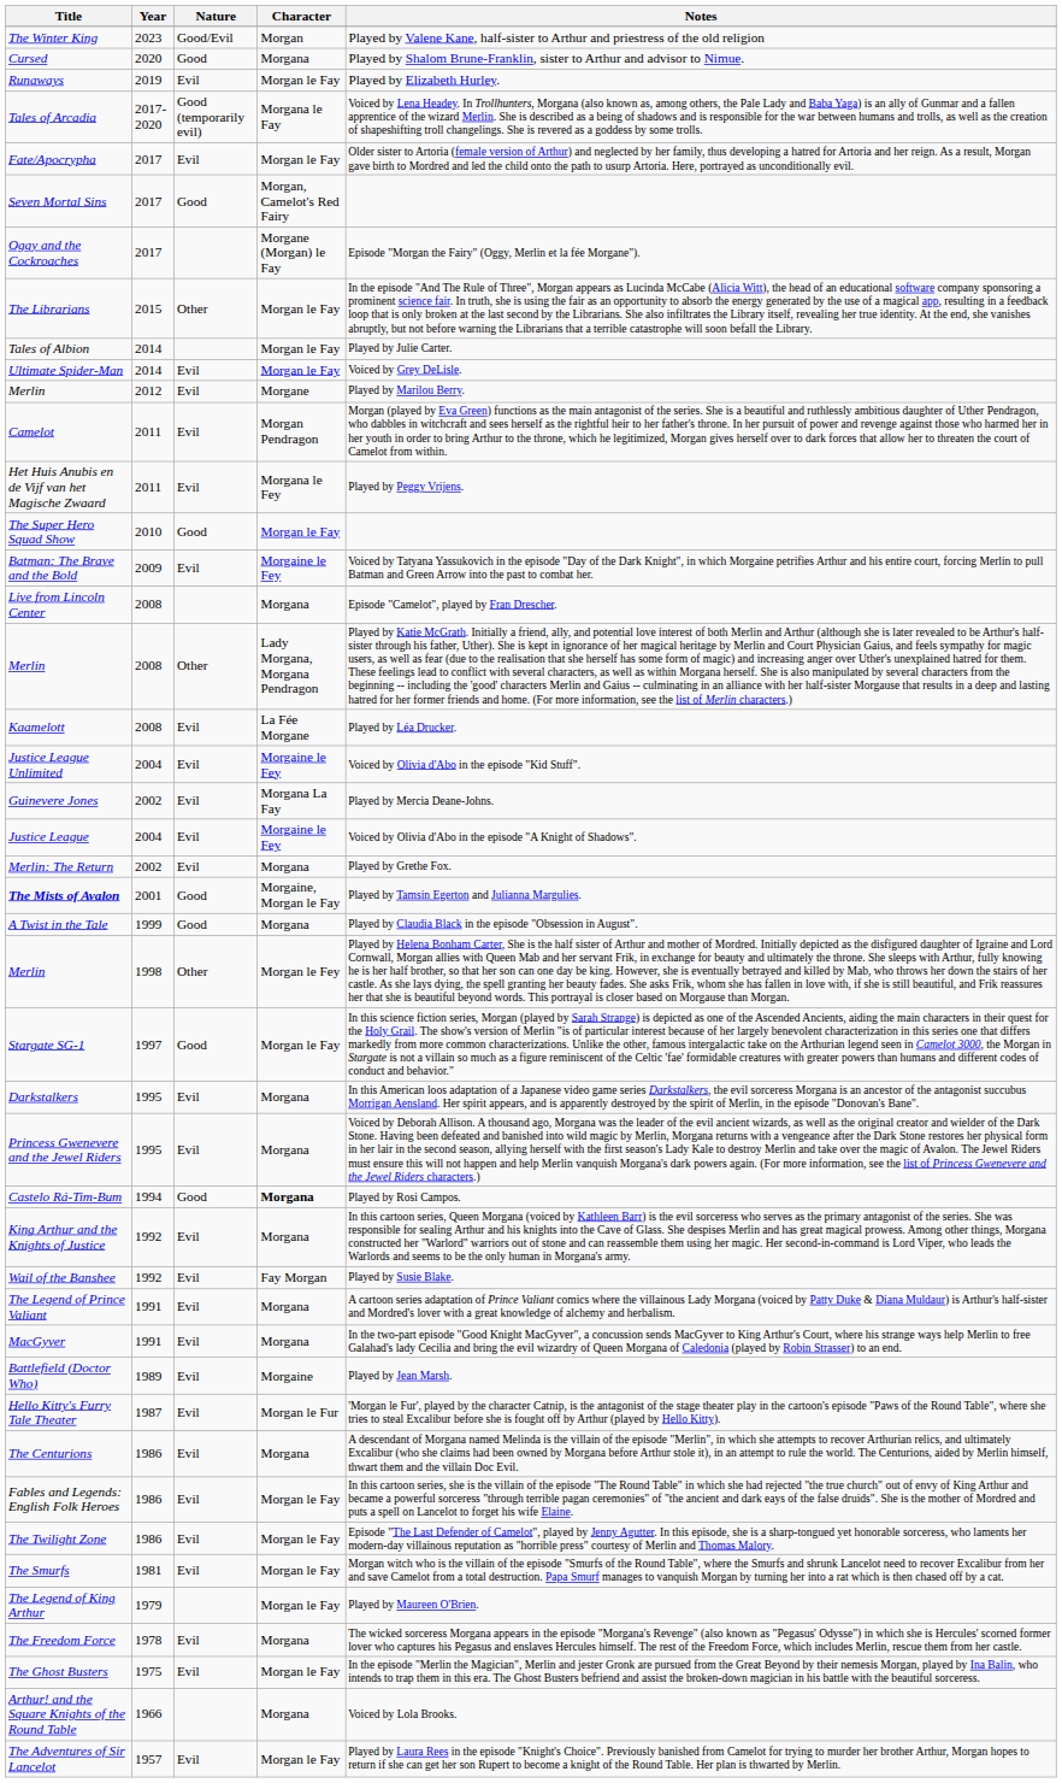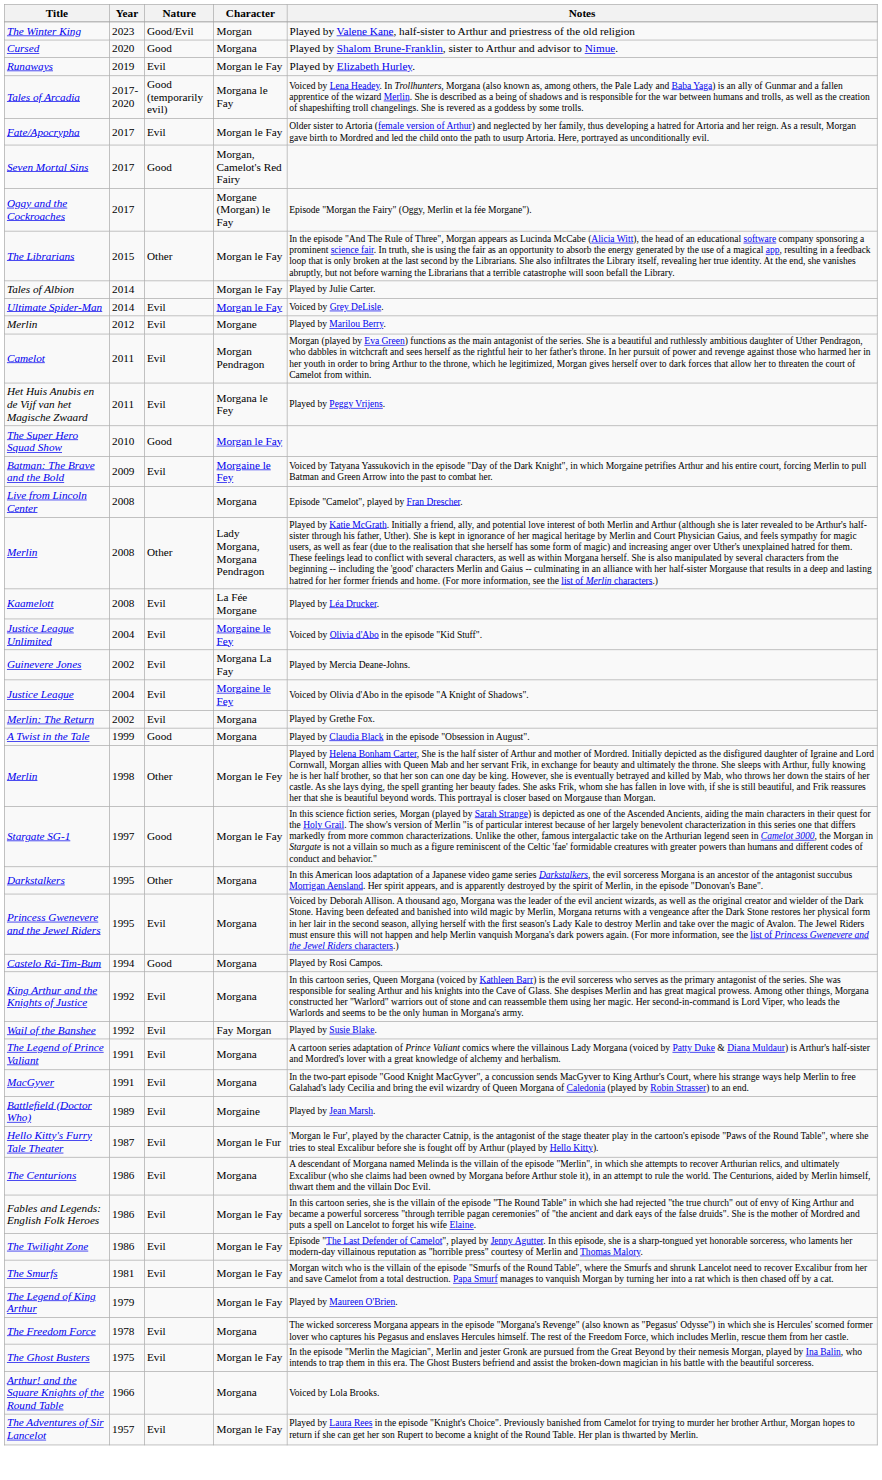 <table class="wikitable sortable">
 <tr>
 <th>Title</th>
 <th>Year</th>
 <th>Nature</th>
 <th>Character</th>
 <th>Notes</th>
 </tr>
 <tr>
 </tr>
 <tr>
 <td><em><a href='#'>The Winter King</a></em></td>
 <td>2023</td>
 <td>Good/Evil</td>
 <td>Morgan</td>
 <td>Played by <a href='#'>Valene Kane</a>, half-sister to Arthur and priestress of the old religion</td>
 </tr>
 <tr>
 <td><em><a href='#'>Cursed</a></em></td>
 <td>2020</td>
 <td>Good</td>
 <td>Morgana</td>
 <td>Played by <a href='#'>Shalom Brune-Franklin</a>, sister to Arthur and advisor to <a href='#'>Nimue</a>.</td>
 </tr>
 <tr>
 <td><em><a href='#'>Runaways</a></em></td>
 <td>2019</td>
 <td>Evil</td>
 <td>Morgan le Fay</td>
 <td>Played by <a href='#'>Elizabeth Hurley</a>.</td>
 </tr>
 <tr>
 <td><em><a href='#'>Tales of Arcadia</a></em></td>
 <td>2017-2020</td>
 <td>Good (temporarily evil)</td>
 <td>Morgana le Fay</td>
 <td style="font-size: 85%;">Voiced by <a href='#'>Lena Headey</a>. In <em>Trollhunters,</em> Morgana (also known as, among others, the Pale Lady and <a href='#'>Baba Yaga</a>) is an ally of Gunmar and a fallen apprentice of the wizard <a href='#'>Merlin</a>. She is described as a being of shadows and is responsible for the war between humans and trolls, as well as the creation of shapeshifting troll changelings. She is revered as a goddess by some trolls.</td>
 </tr>
 <tr>
 <td><em><a href='#'>Fate/Apocrypha</a></em></td>
 <td>2017</td>
 <td>Evil</td>
 <td>Morgan le Fay</td>
 <td style="font-size: 85%;">Older sister to Artoria (<a href='#'>female version of Arthur</a>) and neglected by her family, thus developing a hatred for Artoria and her reign. As a result, Morgan gave birth to Mordred and led the child onto the path to usurp Artoria. Here, portrayed as unconditionally evil.</td>
 </tr>
 <tr>
 <td><em><a href='#'>Seven Mortal Sins</a></em></td>
 <td>2017</td>
 <td>Good</td>
 <td>Morgan, Camelot's Red Fairy</td>
 <td style="font-size: 85%;"></td>
 </tr>
 <tr>
 <td><em><a href='#'>Oggy and the Cockroaches</a></em></td>
 <td>2017</td>
 <td></td>
 <td>Morgane (Morgan) le Fay</td>
 <td style="font-size: 85%;">Episode "Morgan the Fairy" (Oggy, Merlin et la fée Morgane").</td>
 </tr>
 <tr>
 <td><em><a href='#'>The Librarians</a></em></td>
 <td>2015</td>
 <td>Other</td>
 <td>Morgan le Fay</td>
 <td style="font-size: 85%;">In the episode "And The Rule of Three", Morgan appears as Lucinda McCabe (<a href='#'>Alicia Witt</a>), the head of an educational <a href='#'>software</a> company sponsoring a prominent <a href='#'>science fair</a>. In truth, she is using the fair as an opportunity to absorb the energy generated by the use of a magical <a href='#'>app</a>, resulting in a feedback loop that is only broken at the last second by the Librarians. She also infiltrates the Library itself, revealing her true identity. At the end, she vanishes abruptly, but not before warning the Librarians that a terrible catastrophe will soon befall the Library.</td>
 </tr>
 <tr>
 <td><em>Tales of Albion</em></td>
 <td>2014</td>
 <td></td>
 <td>Morgan le Fay</td>
 <td style="font-size: 85%;">Played by Julie Carter.</td>
 </tr>
 <tr>
 <td><em><a href='#'>Ultimate Spider-Man</a></em></td>
 <td>2014</td>
 <td>Evil</td>
 <td><a href='#'>Morgan le Fay</a></td>
 <td style="font-size: 85%;">Voiced by <a href='#'>Grey DeLisle</a>.</td>
 </tr>
 <tr>
 <td><em>Merlin</em></td>
 <td>2012</td>
 <td>Evil</td>
 <td>Morgane</td>
 <td style="font-size: 85%;">Played by <a href='#'>Marilou Berry</a>.</td>
 </tr>
 <tr>
 <td><em><a href='#'>Camelot</a></em></td>
 <td>2011</td>
 <td>Evil</td>
 <td>Morgan Pendragon</td>
 <td style="font-size: 85%;">Morgan (played by <a href='#'>Eva Green</a>) functions as the main antagonist of the series. She is a beautiful and ruthlessly ambitious daughter of Uther Pendragon, who dabbles in witchcraft and sees herself as the rightful heir to her father's throne. In her pursuit of power and revenge against those who harmed her in her youth in order to bring Arthur to the throne, which he legitimized, Morgan gives herself over to dark forces that allow her to threaten the court of Camelot from within.</td>
 </tr>
 <tr>
 <td><em>Het Huis Anubis en de Vijf van het Magische Zwaard</em></td>
 <td>2011</td>
 <td>Evil</td>
 <td>Morgana le Fey</td>
 <td style="font-size: 85%;">Played by <a href='#'>Peggy Vrijens</a>.</td>
 </tr>
 <tr>
 <td><em><a href='#'>The Super Hero Squad Show</a></em></td>
 <td>2010</td>
 <td>Good</td>
 <td><a href='#'>Morgan le Fay</a></td>
 <td style="font-size: 85%;"></td>
 </tr>
 <tr>
 <td><em><a href='#'>Batman: The Brave and the Bold</a></em></td>
 <td>2009</td>
 <td>Evil</td>
 <td><a href='#'>Morgaine le Fey</a></td>
 <td style="font-size: 85%;">Voiced by Tatyana Yassukovich in the episode "Day of the Dark Knight", in which Morgaine petrifies Arthur and his entire court, forcing Merlin to pull Batman and Green Arrow into the past to combat her.</td>
 </tr>
 <tr>
 <td><em><a href='#'>Live from Lincoln Center</a></em></td>
 <td>2008</td>
 <td></td>
 <td>Morgana</td>
 <td style="font-size: 85%;">Episode "Camelot", played by <a href='#'>Fran Drescher</a>.</td>
 </tr>
 <tr>
 <td><em><a href='#'>Merlin</a></em></td>
 <td>2008</td>
 <td>Other</td>
 <td>Lady Morgana, Morgana Pendragon</td>
 <td style="font-size: 85%;">Played by <a href='#'>Katie McGrath</a>. Initially a friend, ally, and potential love interest of both Merlin and Arthur (although she is later revealed to be Arthur's half-sister through his father, Uther). She is kept in ignorance of her magical heritage by Merlin and Court Physician Gaius, and feels sympathy for magic users, as well as fear (due to the realisation that she herself has some form of magic) and increasing anger over Uther's unexplained hatred for them. These feelings lead to conflict with several characters, as well as within Morgana herself. She is also manipulated by several characters from the beginning -- including the 'good' characters Merlin and Gaius -- culminating in an alliance with her half-sister Morgause that results in a deep and lasting hatred for her former friends and home. (For more information, see the <a href='#'>list of <em>Merlin</em> characters</a>.)</td>
 </tr>
 <tr>
 <td><em><a href='#'>Kaamelott</a></em></td>
 <td>2008</td>
 <td>Evil</td>
 <td>La Fée Morgane</td>
 <td style="font-size: 85%;">Played by <a href='#'>Léa Drucker</a>.</td>
 </tr>
 <tr>
 <td><em><a href='#'>Justice League Unlimited</a></em></td>
 <td>2004</td>
 <td>Evil</td>
 <td><a href='#'>Morgaine le Fey</a></td>
 <td style="font-size: 85%;">Voiced by <a href='#'>Olivia d'Abo</a> in the episode "Kid Stuff".</td>
 </tr>
 <tr>
 <td><em><a href='#'>Guinevere Jones</a></em></td>
 <td>2002</td>
 <td>Evil</td>
 <td>Morgana La Fay</td>
 <td style="font-size: 85%;">Played by Mercia Deane-Johns.</td>
 </tr>
 <tr>
 <td><em><a href='#'>Justice League</a></em></td>
 <td>2004</td>
 <td>Evil</td>
 <td><a href='#'>Morgaine le Fey</a></td>
 <td style="font-size: 85%;">Voiced by Olivia d'Abo in the episode "A Knight of Shadows".</td>
 </tr>
 <tr>
 <td><em><a href='#'>Merlin: The Return</a></em></td>
 <td>2002</td>
 <td>Evil</td>
 <td>Morgana</td>
 <td style="font-size: 85%;">Played by Grethe Fox.</td>
 </tr>
 <tr>
-<td><strong><em><a href='#'>The Mists of Avalon</a></em></strong></td>
-<td>2001</td>
-<td>Good</td>
-<td>Morgaine, Morgan le Fay</td>
-<td style="font-size: 85%;">Played by <a href='#'>Tamsin Egerton</a> and <a href='#'>Julianna Margulies</a>.</td>
-</tr>
-<tr>
 <td><em><a href='#'>A Twist in the Tale</a></em></td>
 <td>1999</td>
 <td>Good</td>
 <td>Morgana</td>
 <td style="font-size: 85%;">Played by <a href='#'>Claudia Black</a> in the episode "Obsession in August".</td>
 </tr>
 <tr>
 <td><em><a href='#'>Merlin</a></em></td>
 <td>1998</td>
 <td>Other</td>
 <td>Morgan le Fey</td>
 <td style="font-size: 85%;">Played by <a href='#'>Helena Bonham Carter</a>, She is the half sister of Arthur and mother of Mordred. Initially depicted as the disfigured daughter of Igraine and Lord Cornwall, Morgan allies with Queen Mab and her servant Frik, in exchange for beauty and ultimately the throne. She sleeps with Arthur, fully knowing he is her half brother, so that her son can one day be king. However, she is eventually betrayed and killed by Mab, who throws her down the stairs of her castle. As she lays dying, the spell granting her beauty fades. She asks Frik, whom she has fallen in love with, if she is still beautiful, and Frik reassures her that she is beautiful beyond words. This portrayal is closer based on Morgause than Morgan.</td>
 </tr>
 <tr>
 <td><em><a href='#'>Stargate SG-1</a></em></td>
 <td>1997</td>
 <td>Good</td>
 <td>Morgan le Fay</td>
 <td style="font-size: 85%;">In this science fiction series, Morgan (played by <a href='#'>Sarah Strange</a>) is depicted as one of the Ascended Ancients, aiding the main characters in their quest for the <a href='#'>Holy Grail</a>. The show's version of Merlin "is of particular interest because of her largely benevolent characterization in this series  one that differs markedly from more common characterizations. Unlike the other, famous intergalactic take on the Arthurian legend seen in <em><a href='#'>Camelot 3000</a></em>, the Morgan in <em>Stargate</em> is not a villain so much as a figure reminiscent of the Celtic 'fae'  formidable creatures with greater powers than humans and different codes of conduct and behavior."</td>
 </tr>
 <tr>
 <td><em><a href='#'>Darkstalkers</a></em></td>
 <td>1995</td>
-<td>Evil</td>
+<td>Other</td>
 <td>Morgana</td>
 <td style="font-size: 85%;">In this American loos adaptation of a Japanese video game series <em><a href='#'>Darkstalkers</a></em>, the evil sorceress Morgana is an ancestor of the antagonist succubus <a href='#'>Morrigan Aensland</a>. Her spirit appears, and is apparently destroyed by the spirit of Merlin, in the episode "Donovan's Bane".</td>
 </tr>
 <tr>
 <td><em><a href='#'>Princess Gwenevere and the Jewel Riders</a></em></td>
 <td>1995</td>
 <td>Evil</td>
 <td>Morgana</td>
 <td style="font-size: 85%;">Voiced by Deborah Allison. A thousand ago, Morgana was the leader of the evil ancient wizards, as well as the original creator and wielder of the Dark Stone. Having been defeated and banished into wild magic by Merlin, Morgana returns with a vengeance after the Dark Stone restores her physical form in her lair in the second season, allying herself with the first season's Lady Kale to destroy Merlin and take over the magic of Avalon. The Jewel Riders must ensure this will not happen and help Merlin vanquish Morgana's dark powers again. (For more information, see the <a href='#'>list of <em>Princess Gwenevere and the Jewel Riders</em> characters</a>.)</td>
 </tr>
 <tr>
 <td><em><a href='#'>Castelo Rá-Tim-Bum</a></em></td>
 <td>1994</td>
 <td>Good</td>
-<td><strong>Morgana</strong></td>
+<td>Morgana</td>
 <td style="font-size: 85%;">Played by Rosi Campos.</td>
 </tr>
 <tr>
 <td><em><a href='#'>King Arthur and the Knights of Justice</a></em></td>
 <td>1992</td>
 <td>Evil</td>
 <td>Morgana</td>
 <td style="font-size: 85%;">In this cartoon series, Queen Morgana (voiced by <a href='#'>Kathleen Barr</a>) is the evil sorceress who serves as the primary antagonist of the series. She was responsible for sealing Arthur and his knights into the Cave of Glass. She despises Merlin and has great magical prowess. Among other things, Morgana constructed her "Warlord" warriors out of stone and can reassemble them using her magic. Her second-in-command is Lord Viper, who leads the Warlords and seems to be the only human in Morgana's army.</td>
 </tr>
 <tr>
 <td><em><a href='#'>Wail of the Banshee</a></em></td>
 <td>1992</td>
 <td>Evil</td>
 <td>Fay Morgan</td>
 <td style="font-size: 85%;">Played by <a href='#'>Susie Blake</a>.</td>
 </tr>
 <tr>
 <td><em><a href='#'>The Legend of Prince Valiant</a></em></td>
 <td>1991</td>
 <td>Evil</td>
 <td>Morgana</td>
 <td style="font-size: 85%;">A cartoon series adaptation of <em>Prince Valiant</em> comics where the villainous Lady Morgana (voiced by <a href='#'>Patty Duke</a> & <a href='#'>Diana Muldaur</a>) is Arthur's half-sister and Mordred's lover with a great knowledge of alchemy and herbalism.</td>
 </tr>
 <tr>
 <td><em><a href='#'>MacGyver</a></em></td>
 <td>1991</td>
 <td>Evil</td>
 <td>Morgana</td>
 <td style="font-size: 85%;">In the two-part episode "Good Knight MacGyver", a concussion sends MacGyver to King Arthur's Court, where his strange ways help Merlin to free Galahad's lady Cecilia and bring the evil wizardry of Queen Morgana of <a href='#'>Caledonia</a> (played by <a href='#'>Robin Strasser</a>) to an end.</td>
 </tr>
 <tr>
 <td><em><a href='#'>Battlefield (Doctor Who)</a></em></td>
 <td>1989</td>
 <td>Evil</td>
 <td>Morgaine</td>
 <td style="font-size: 85%;">Played by <a href='#'>Jean Marsh</a>.</td>
 </tr>
 <tr>
 <td><em><a href='#'>Hello Kitty's Furry Tale Theater</a></em></td>
 <td>1987</td>
 <td>Evil</td>
 <td>Morgan le Fur</td>
 <td style="font-size: 85%;">'Morgan le Fur', played by the character Catnip, is the antagonist of the stage theater play in the cartoon's episode "Paws of the Round Table", where she tries to steal Excalibur before she is fought off by Arthur (played by <a href='#'>Hello Kitty</a>).</td>
 </tr>
 <tr>
 <td><em><a href='#'>The Centurions</a></em></td>
 <td>1986</td>
 <td>Evil</td>
 <td>Morgana</td>
 <td style="font-size: 85%;">A descendant of Morgana named Melinda is the villain of the episode "Merlin", in which she attempts to recover Arthurian relics, and ultimately Excalibur (who she claims had been owned by Morgana before Arthur stole it), in an attempt to rule the world. The Centurions, aided by Merlin himself, thwart them and the villain Doc Evil.</td>
 </tr>
 <tr>
 <td><em>Fables and Legends: English Folk Heroes</em></td>
 <td>1986</td>
 <td>Evil</td>
 <td>Morgan le Fay</td>
 <td style="font-size: 85%;">In this cartoon series, she is the villain of the episode "The Round Table" in which she had rejected "the true church" out of envy of King Arthur and became a powerful sorceress "through terrible pagan ceremonies" of "the ancient and dark eays of the false druids". She is the mother of Mordred and puts a spell on Lancelot to forget his wife <a href='#'>Elaine</a>.</td>
 </tr>
 <tr>
 <td><em><a href='#'>The Twilight Zone</a></em></td>
 <td>1986</td>
 <td>Evil</td>
 <td>Morgan le Fay</td>
 <td style="font-size: 85%;">Episode "<a href='#'>The Last Defender of Camelot</a>", played by <a href='#'>Jenny Agutter</a>. In this episode, she is a sharp-tongued yet honorable sorceress, who laments her modern-day villainous reputation as "horrible press" courtesy of Merlin and <a href='#'>Thomas Malory</a>.</td>
 </tr>
 <tr>
 <td><em><a href='#'>The Smurfs</a></em></td>
 <td>1981</td>
 <td>Evil</td>
 <td>Morgan le Fay</td>
 <td style="font-size: 85%;">Morgan witch who is the villain of the episode "Smurfs of the Round Table", where the Smurfs and shrunk Lancelot need to recover Excalibur from her and save Camelot from a total destruction. <a href='#'>Papa Smurf</a> manages to vanquish Morgan by turning her into a rat which is then chased off by a cat.</td>
 </tr>
 <tr>
 <td><em><a href='#'>The Legend of King Arthur</a></em></td>
 <td>1979</td>
 <td></td>
 <td>Morgan le Fay</td>
 <td style="font-size: 85%;">Played by <a href='#'>Maureen O'Brien</a>.</td>
 </tr>
 <tr>
 <td><em><a href='#'>The Freedom Force</a></em></td>
 <td>1978</td>
 <td>Evil</td>
 <td>Morgana</td>
 <td style="font-size: 85%;">The wicked sorceress Morgana appears in the episode "Morgana's Revenge" (also known as "Pegasus' Odysse") in which she is Hercules' scorned former lover who captures his Pegasus and enslaves Hercules himself. The rest of the Freedom Force, which includes Merlin, rescue them from her castle.</td>
 </tr>
 <tr>
 <td><em><a href='#'>The Ghost Busters</a></em></td>
 <td>1975</td>
 <td>Evil</td>
 <td>Morgan le Fay</td>
 <td style="font-size: 85%;">In the episode "Merlin the Magician", Merlin and jester Gronk are pursued from the Great Beyond by their nemesis Morgan, played by <a href='#'>Ina Balin</a>, who intends to trap them in this era. The Ghost Busters befriend and assist the broken-down magician in his battle with the beautiful sorceress.</td>
 </tr>
 <tr>
 <td><em><a href='#'>Arthur! and the Square Knights of the Round Table</a></em></td>
 <td>1966</td>
 <td></td>
 <td>Morgana</td>
 <td style="font-size: 85%;">Voiced by Lola Brooks.</td>
 </tr>
 <tr>
 <td><em><a href='#'>The Adventures of Sir Lancelot</a></em></td>
 <td>1957</td>
 <td>Evil</td>
 <td>Morgan le Fay</td>
 <td style="font-size: 85%;">Played by <a href='#'>Laura Rees</a> in the episode "Knight's Choice". Previously banished from Camelot for trying to murder her brother Arthur, Morgan hopes to return if she can get her son Rupert to become a knight of the Round Table. Her plan is thwarted by Merlin.</td>
 </tr>
 </table>
